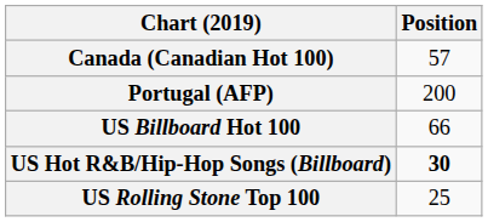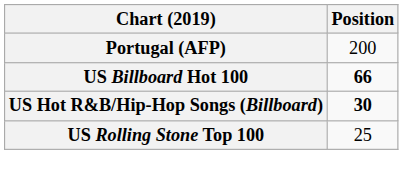 <table class="wikitable sortable plainrowheaders" style="text-align:center">
 <tr>
 <th scope="col">Chart (2019)</th>
 <th scope="col">Position</th>
-</tr>
-<tr>
-<th scope="row">Canada (Canadian Hot 100)</th>
-<td>57</td>
 </tr>
 <tr>
 <th scope="row">Portugal (AFP)</th>
 <td>200</td>
 </tr>
 <tr>
 <th scope="row">US <em>Billboard</em> Hot 100</th>
-<td>66</td>
+<td><strong>66</strong></td>
 </tr>
 <tr>
 <th scope="row">US Hot R&B/Hip-Hop Songs (<em>Billboard</em>)</th>
 <td><strong>30</strong></td>
 </tr>
 <tr>
 <th scope="row">US <em>Rolling Stone</em> Top 100</th>
 <td>25</td>
 </tr>
 </table>
